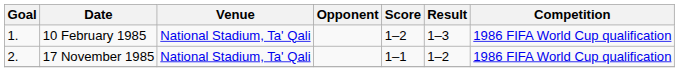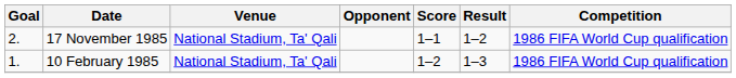 <table class="wikitable">
 <tr>
 <th>Goal</th>
 <th>Date</th>
 <th>Venue</th>
 <th>Opponent</th>
 <th>Score</th>
 <th>Result</th>
 <th>Competition</th>
 </tr>
 <tr>
+<td>2.</td>
+<td>17 November 1985</td>
+<td><a href='#'>National Stadium, Ta' Qali</a></td>
+<td></td>
+<td>1–1</td>
+<td>1–2</td>
+<td><a href='#'>1986 FIFA World Cup qualification</a></td>
+</tr>
+<tr>
 <td>1.</td>
 <td>10 February 1985</td>
 <td><a href='#'>National Stadium, Ta' Qali</a></td>
 <td></td>
 <td>1–2</td>
 <td>1–3</td>
 <td><a href='#'>1986 FIFA World Cup qualification</a></td>
 </tr>
 <tr>
-<td>2.</td>
-<td>17 November 1985</td>
-<td><a href='#'>National Stadium, Ta' Qali</a></td>
-<td></td>
-<td>1–1</td>
-<td>1–2</td>
-<td><a href='#'>1986 FIFA World Cup qualification</a></td>
-</tr>
-<tr>
 </tr>
 </table>
